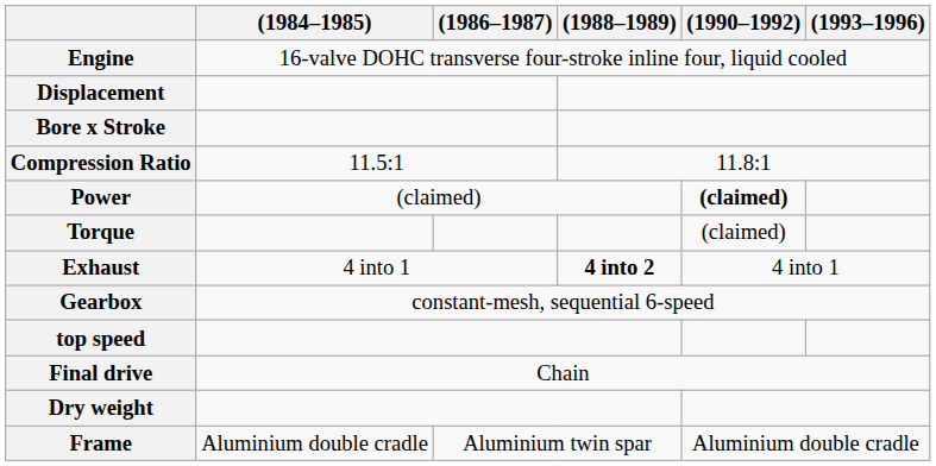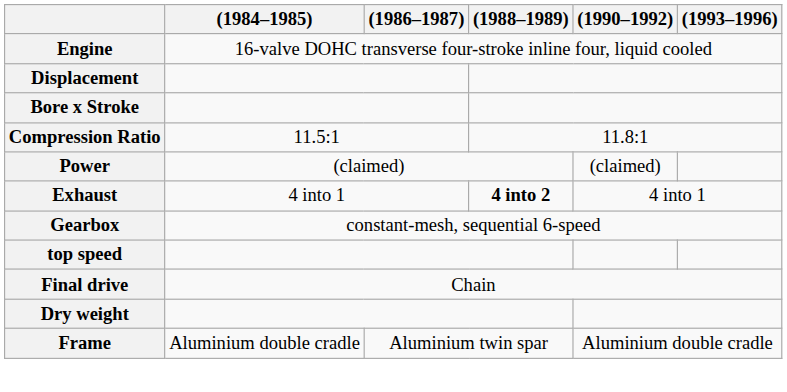 <table class="wikitable" style="text-align: center;">
 <tr>
 <th></th>
 <th>(1984–1985)</th>
 <th>(1986–1987)</th>
 <th>(1988–1989)</th>
 <th>(1990–1992)</th>
 <th>(1993–1996)</th>
 </tr>
 <tr>
 <th>Engine</th>
 <td colspan=5>16-valve DOHC transverse four-stroke inline four, liquid cooled</td>
 </tr>
 <tr>
 <th>Displacement</th>
 <td colspan=2></td>
 <td colspan=3></td>
 </tr>
 <tr>
 <th>Bore x Stroke</th>
 <td colspan=2></td>
 <td colspan=3></td>
 </tr>
 <tr>
 <th>Compression Ratio</th>
 <td colspan=2>11.5:1</td>
 <td colspan=3>11.8:1</td>
 </tr>
 <tr>
 <th>Power</th>
 <td colspan=3> (claimed)</td>
-<td colspan=1><strong> (claimed)</strong></td>
-<td colspan=1></td>
-</tr>
-<tr>
-<th>Torque</th>
-<td colspan=1></td>
-<td colspan=1></td>
-<td colspan=1></td>
 <td colspan=1> (claimed)</td>
 <td colspan=1></td>
 </tr>
 <tr>
 <th>Exhaust</th>
 <td colspan=2>4 into 1</td>
 <td colspan=1><strong>4 into 2</strong></td>
 <td colspan=2>4 into 1</td>
 </tr>
 <tr>
 <th>Gearbox</th>
 <td colspan=5>constant-mesh, sequential 6-speed</td>
 </tr>
 <tr>
 <th>top speed</th>
 <td colspan=3></td>
 <td colspan=1></td>
 <td colspan=1></td>
 </tr>
 <tr>
 <th>Final drive</th>
 <td colspan=5>Chain</td>
 </tr>
 <tr>
 <th>Dry weight</th>
 <td colspan=3></td>
 <td colspan=2></td>
 </tr>
 <tr>
 <th>Frame</th>
 <td colspan=1>Aluminium double cradle</td>
 <td colspan=2>Aluminium twin spar</td>
 <td colspan=2>Aluminium double cradle</td>
 </tr>
 </table>
